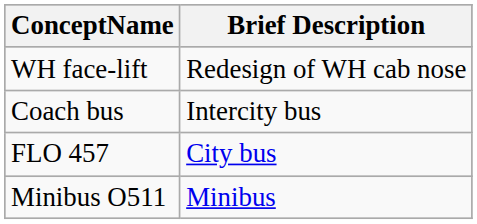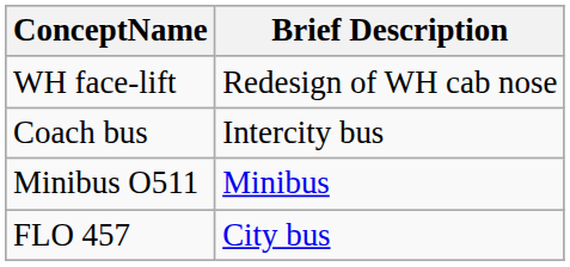 <table class="wikitable">
 <tr>
 <th>ConceptName</th>
 <th>Brief Description</th>
 </tr>
 <tr>
 <td>WH face-lift</td>
 <td>Redesign of WH cab nose</td>
 </tr>
 <tr>
 <td>Coach bus</td>
 <td>Intercity bus</td>
 </tr>
 <tr>
+<td>Minibus O511</td>
+<td><a href='#'>Minibus</a></td>
+</tr>
+<tr>
 <td>FLO 457</td>
 <td><a href='#'>City bus</a></td>
 </tr>
-<tr>
-<td>Minibus O511</td>
-<td><a href='#'>Minibus</a></td>
-</tr>
 </table>
